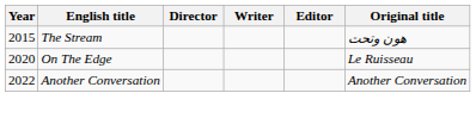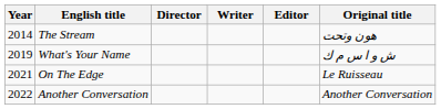 <table class="wikitable">
 <tr>
 <th>Year</th>
 <th>English title</th>
 <th width=65>Director</th>
 <th width=65>Writer</th>
 <th width=65>Editor</th>
 <th>Original title</th>
 </tr>
 <tr>
-<td>2015</td>
+<td>2014</td>
 <td><em>The Stream</em></td>
 <td></td>
 <td></td>
 <td></td>
 <td><em>هون وتحت</em></td>
 </tr>
 <tr>
-<td>2020</td>
+<td>2019</td>
+<td><em>What's Your Name</em></td>
+<td></td>
+<td></td>
+<td></td>
+<td><em>ش و ا س م ك</em></td>
+</tr>
+<tr>
+<td>2021</td>
 <td><em>On The Edge</em></td>
 <td></td>
 <td></td>
 <td></td>
 <td><em>Le Ruisseau</em></td>
 </tr>
 <tr>
 <td>2022</td>
 <td><em>Another Conversation</em></td>
 <td></td>
 <td></td>
 <td></td>
 <td><em>Another Conversation</em></td>
 </tr>
 </table>
